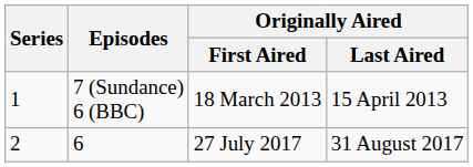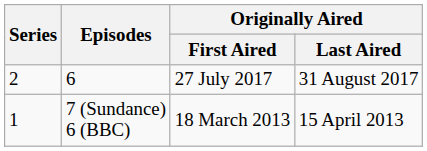 <table class="wikitable">
 <tr>
 <th rowspan="2">Series</th>
 <th rowspan="2">Episodes</th>
 <th colspan="2">Originally Aired</th>
 </tr>
 <tr>
 <th>First Aired</th>
 <th>Last Aired</th>
 </tr>
 <tr>
+<td>2</td>
+<td>6</td>
+<td>27 July 2017</td>
+<td>31 August 2017</td>
+</tr>
+<tr>
 <td>1</td>
 <td>7 (Sundance)<br>6 (BBC)</td>
 <td>18 March 2013</td>
 <td>15 April 2013</td>
 </tr>
-<tr>
-<td>2</td>
-<td>6</td>
-<td>27 July 2017</td>
-<td>31 August 2017</td>
-</tr>
 </table>
